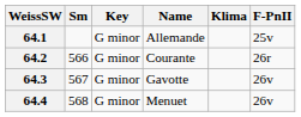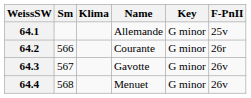 <table border="1" class="wikitable sortable">
 <tr>
 <th data-sort-type="number">WeissSW</th>
 <th>Sm</th>
+<th>Klima</th>
+<th class="unsortable">Name</th>
 <th class="unsortable">Key</th>
-<th class="unsortable">Name</th>
-<th>Klima</th>
 <th>F-PnII</th>
 </tr>
 <tr>
 <th data-sort-value="1">64.1</th>
 <td></td>
+<td></td>
+<td>Allemande</td>
 <td>G minor</td>
-<td>Allemande</td>
-<td></td>
 <td>25v</td>
 </tr>
 <tr>
 <th data-sort-value="2">64.2</th>
 <td>566</td>
+<td></td>
+<td>Courante</td>
 <td>G minor</td>
-<td>Courante</td>
-<td></td>
 <td>26r</td>
 </tr>
 <tr>
 <th data-sort-value="3">64.3</th>
 <td>567</td>
+<td></td>
+<td>Gavotte</td>
 <td>G minor</td>
-<td>Gavotte</td>
-<td></td>
 <td>26v</td>
 </tr>
 <tr>
 <th data-sort-value="4">64.4</th>
 <td>568</td>
+<td></td>
+<td>Menuet</td>
 <td>G minor</td>
-<td>Menuet</td>
-<td></td>
 <td>26v</td>
 </tr>
 </table>
